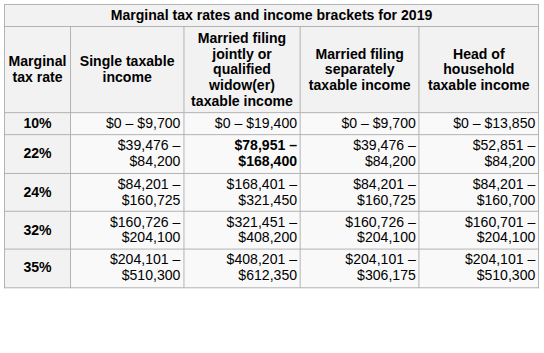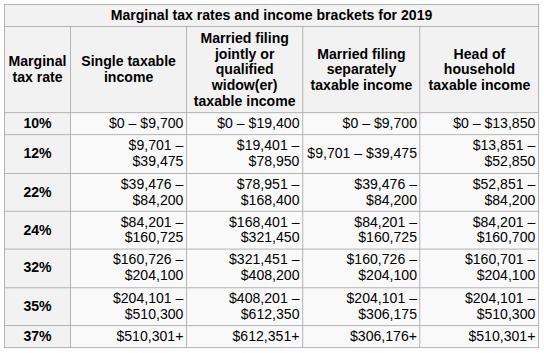 <table class="wikitable collapsible collapsed" style="text-align:right" style="margin:0 0 1em 1em; font-size: 90%">
 <tr>
 <th colspan=5>Marginal tax rates and income brackets for 2019</th>
 </tr>
 <tr>
 <th width="70">Marginal tax rate</th>
 <th width="180">Single taxable income</th>
 <th width="180">Married filing jointly or qualified widow(er) taxable income</th>
 <th width="180">Married filing separately taxable income</th>
 <th width="180">Head of household taxable income</th>
 </tr>
 <tr>
 <th>10%</th>
 <td>$0 – $9,700</td>
 <td>$0 – $19,400</td>
 <td>$0 – $9,700</td>
 <td>$0 – $13,850</td>
 </tr>
 <tr>
+<th>12%</th>
+<td>$9,701 – $39,475</td>
+<td>$19,401 – $78,950</td>
+<td>$9,701 – $39,475</td>
+<td>$13,851 – $52,850</td>
+</tr>
+<tr>
 <th>22%</th>
 <td>$39,476 – $84,200</td>
-<td><strong>$78,951 – $168,400</strong></td>
+<td>$78,951 – $168,400</td>
 <td>$39,476 – $84,200</td>
 <td>$52,851 – $84,200</td>
 </tr>
 <tr>
 <th>24%</th>
 <td>$84,201 – $160,725</td>
 <td>$168,401 – $321,450</td>
 <td>$84,201 – $160,725</td>
 <td>$84,201 – $160,700</td>
 </tr>
 <tr>
 <th>32%</th>
 <td>$160,726 – $204,100</td>
 <td>$321,451 – $408,200</td>
 <td>$160,726 – $204,100</td>
 <td>$160,701 – $204,100</td>
 </tr>
 <tr>
 <th>35%</th>
 <td>$204,101 – $510,300</td>
 <td>$408,201 – $612,350</td>
 <td>$204,101 – $306,175</td>
 <td>$204,101 – $510,300</td>
 </tr>
+<tr>
+<th>37%</th>
+<td>$510,301+</td>
+<td>$612,351+</td>
+<td>$306,176+</td>
+<td>$510,301+</td>
+</tr>
 </table>
